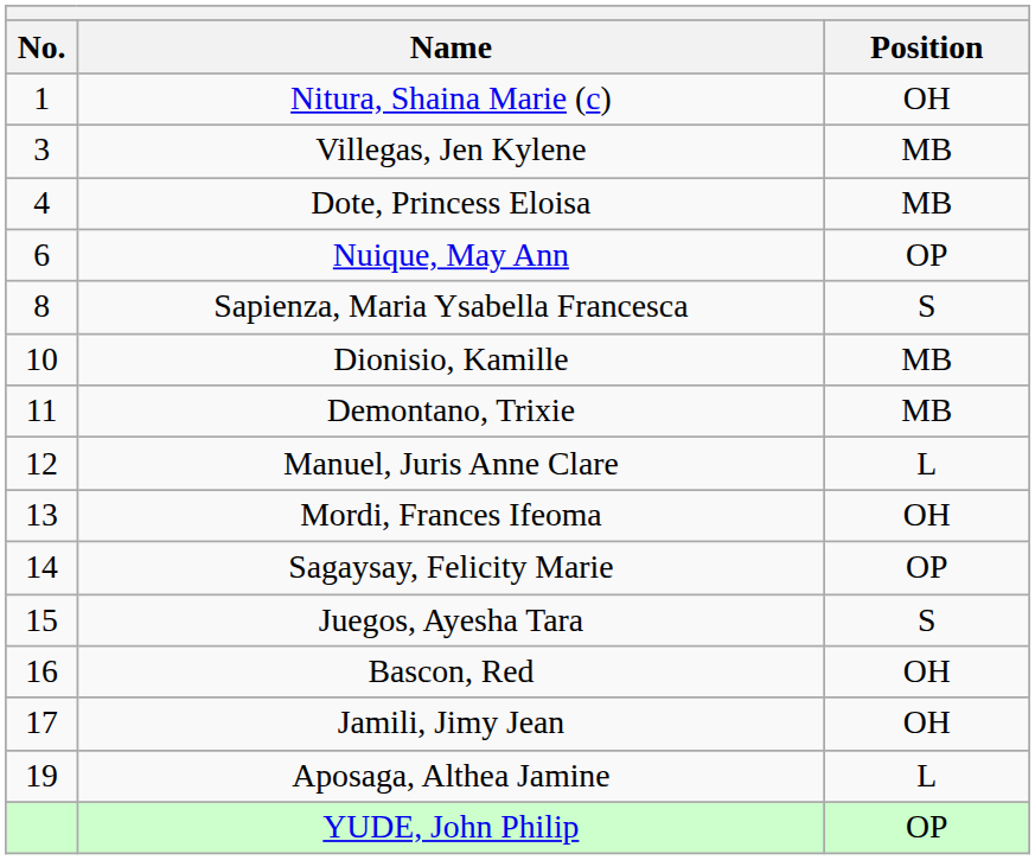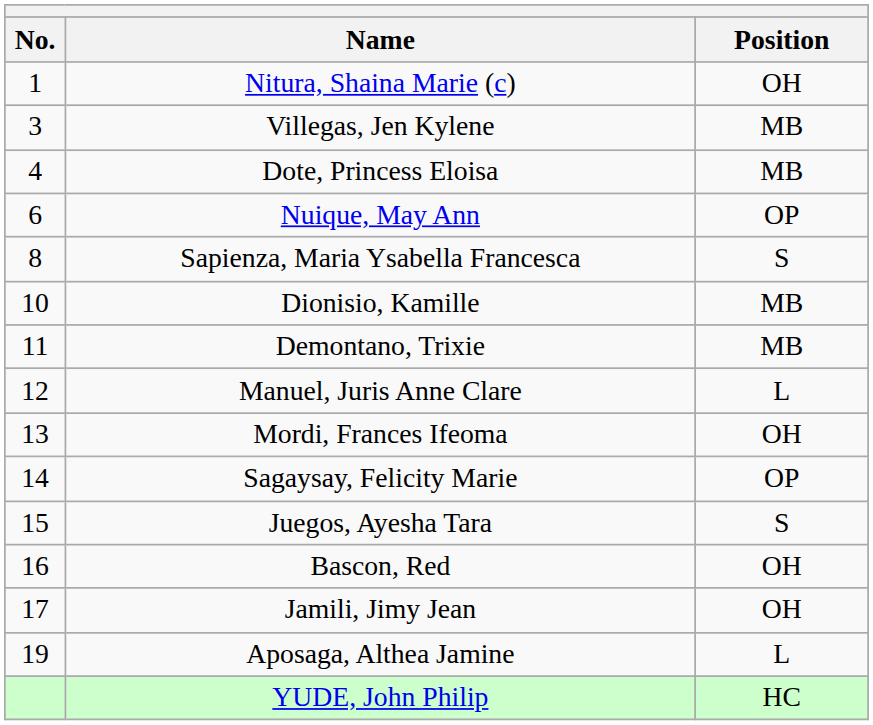 <table class="wikitable mw-collapsible mw-collapsed" style="text-align:center; width:500px; border:none">
 <tr>
 <th style="text-align:center" colspan="3"></th>
 </tr>
 <tr>
 <th style="width:7%">No.</th>
 <th>Name</th>
 <th style="width:20%">Position</th>
 </tr>
 <tr>
 <td>1</td>
 <td><a href='#'>Nitura, Shaina Marie</a> (<a href='#'>c</a>)</td>
 <td>OH</td>
 </tr>
 <tr>
 <td>3</td>
 <td>Villegas, Jen Kylene</td>
 <td>MB</td>
 </tr>
 <tr>
 <td>4</td>
 <td>Dote, Princess Eloisa</td>
 <td>MB</td>
 </tr>
 <tr>
 <td>6</td>
 <td><a href='#'>Nuique, May Ann</a></td>
 <td>OP</td>
 </tr>
 <tr>
 <td>8</td>
 <td>Sapienza, Maria Ysabella Francesca</td>
 <td>S</td>
 </tr>
 <tr>
 <td>10</td>
 <td>Dionisio, Kamille</td>
 <td>MB</td>
 </tr>
 <tr>
 <td>11</td>
 <td>Demontano, Trixie</td>
 <td>MB</td>
 </tr>
 <tr>
 <td>12</td>
 <td>Manuel, Juris Anne Clare</td>
 <td>L</td>
 </tr>
 <tr>
 <td>13</td>
 <td>Mordi, Frances Ifeoma</td>
 <td>OH</td>
 </tr>
 <tr>
 <td>14</td>
 <td>Sagaysay, Felicity Marie</td>
 <td>OP</td>
 </tr>
 <tr>
 <td>15</td>
 <td>Juegos, Ayesha Tara</td>
 <td>S</td>
 </tr>
 <tr>
 <td>16</td>
 <td>Bascon, Red</td>
 <td>OH</td>
 </tr>
 <tr>
 <td>17</td>
 <td>Jamili, Jimy Jean</td>
 <td>OH</td>
 </tr>
 <tr>
 <td>19</td>
 <td>Aposaga, Althea Jamine</td>
 <td>L</td>
 </tr>
 <tr bgcolor=#CCFFCC>
 <td></td>
 <td><a href='#'>YUDE, John Philip</a></td>
-<td>OP</td>
+<td>HC</td>
 </tr>
 </table>
